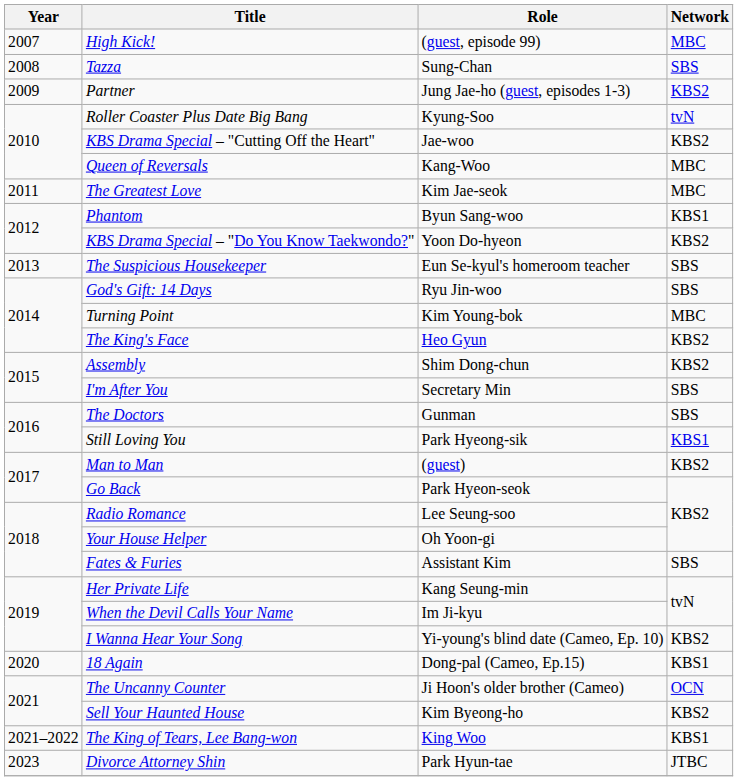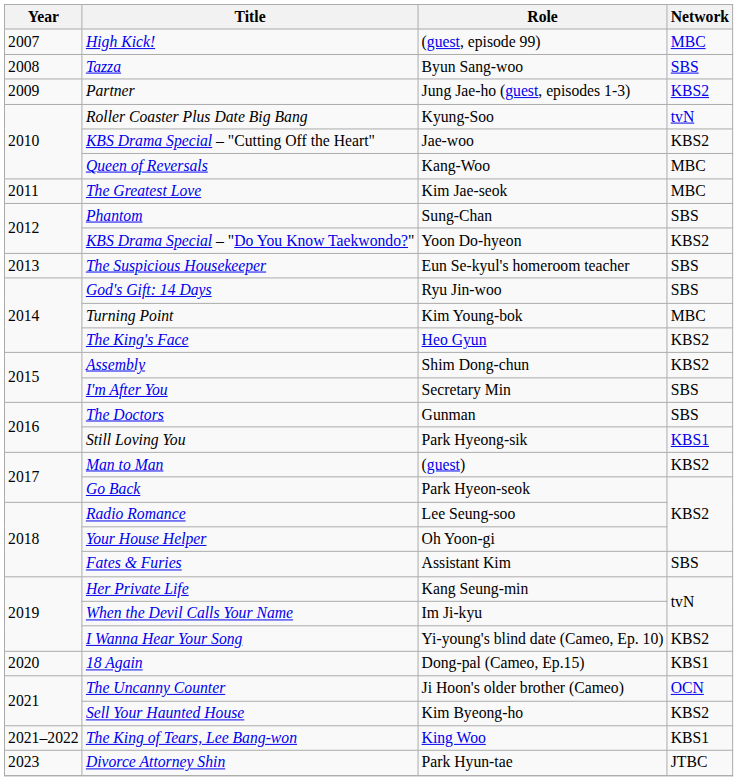 <table class="wikitable sortable">
 <tr>
 <th>Year</th>
 <th>Title</th>
 <th>Role</th>
 <th class="unsortable">Network</th>
 </tr>
 <tr>
 <td>2007</td>
 <td><em><a href='#'>High Kick!</a></em></td>
 <td>(<a href='#'>guest</a>, episode 99)</td>
 <td><a href='#'>MBC</a></td>
 </tr>
 <tr>
 <td>2008</td>
 <td><em><a href='#'>Tazza</a></em></td>
-<td>Sung-Chan</td>
+<td>Byun Sang-woo</td>
 <td><a href='#'>SBS</a></td>
 </tr>
 <tr>
 <td>2009</td>
 <td><em>Partner</em></td>
 <td>Jung Jae-ho (<a href='#'>guest</a>, episodes 1-3)</td>
 <td><a href='#'>KBS2</a></td>
 </tr>
 <tr>
 <td rowspan=3>2010</td>
 <td><em>Roller Coaster Plus Date Big Bang</em></td>
 <td>Kyung-Soo</td>
 <td><a href='#'>tvN</a></td>
 </tr>
 <tr>
 <td><em><a href='#'>KBS Drama Special</a></em> – "Cutting Off the Heart"</td>
 <td>Jae-woo</td>
 <td>KBS2</td>
 </tr>
 <tr>
 <td><em><a href='#'>Queen of Reversals</a></em></td>
 <td>Kang-Woo</td>
 <td>MBC</td>
 </tr>
 <tr>
 <td>2011</td>
 <td><em><a href='#'>The Greatest Love</a></em></td>
 <td>Kim Jae-seok</td>
 <td>MBC</td>
 </tr>
 <tr>
 <td rowspan=2>2012</td>
 <td><em><a href='#'>Phantom</a></em></td>
-<td>Byun Sang-woo</td>
-<td>KBS1</td>
+<td>Sung-Chan</td>
+<td>SBS</td>
 </tr>
 <tr>
 <td><em><a href='#'>KBS Drama Special</a></em> – "<a href='#'>Do You Know Taekwondo?</a>"</td>
 <td>Yoon Do-hyeon</td>
 <td>KBS2</td>
 </tr>
 <tr>
 <td>2013</td>
 <td><em><a href='#'>The Suspicious Housekeeper</a></em></td>
 <td>Eun Se-kyul's homeroom teacher</td>
 <td>SBS</td>
 </tr>
 <tr>
 <td rowspan=3>2014</td>
 <td><em><a href='#'>God's Gift: 14 Days</a></em></td>
 <td>Ryu Jin-woo</td>
 <td>SBS</td>
 </tr>
 <tr>
 <td><em>Turning Point</em></td>
 <td>Kim Young-bok</td>
 <td>MBC</td>
 </tr>
 <tr>
 <td><em><a href='#'>The King's Face</a></em></td>
 <td><a href='#'>Heo Gyun</a></td>
 <td>KBS2</td>
 </tr>
 <tr>
 <td rowspan=2>2015</td>
 <td><em><a href='#'>Assembly</a></em></td>
 <td>Shim Dong-chun</td>
 <td>KBS2</td>
 </tr>
 <tr>
 <td><em><a href='#'>I'm After You</a></em></td>
 <td>Secretary Min</td>
 <td>SBS</td>
 </tr>
 <tr>
 <td rowspan=2>2016</td>
 <td><em><a href='#'>The Doctors</a></em></td>
 <td>Gunman</td>
 <td>SBS</td>
 </tr>
 <tr>
 <td><em>Still Loving You</em></td>
 <td>Park Hyeong-sik</td>
 <td><a href='#'>KBS1</a></td>
 </tr>
 <tr>
 <td rowspan=2>2017</td>
 <td><em><a href='#'>Man to Man</a></em></td>
 <td>(<a href='#'>guest</a>)</td>
 <td>KBS2</td>
 </tr>
 <tr>
 <td><em><a href='#'>Go Back</a></em></td>
 <td>Park Hyeon-seok</td>
 <td rowspan=3>KBS2</td>
 </tr>
 <tr>
 <td rowspan=3>2018</td>
 <td><em><a href='#'>Radio Romance</a></em></td>
 <td>Lee Seung-soo</td>
 </tr>
 <tr>
 <td><em><a href='#'>Your House Helper</a></em></td>
 <td>Oh Yoon-gi</td>
 </tr>
 <tr>
 <td><em><a href='#'>Fates & Furies</a></em></td>
 <td>Assistant Kim</td>
 <td>SBS</td>
 </tr>
 <tr>
 <td rowspan=3>2019</td>
 <td><em><a href='#'>Her Private Life</a></em></td>
 <td>Kang Seung-min</td>
 <td rowspan=2>tvN</td>
 </tr>
 <tr>
 <td><em><a href='#'>When the Devil Calls Your Name</a></em></td>
 <td>Im Ji-kyu</td>
 </tr>
 <tr>
 <td><em><a href='#'>I Wanna Hear Your Song</a></em></td>
 <td>Yi-young's blind date (Cameo, Ep. 10)</td>
 <td>KBS2</td>
 </tr>
 <tr>
 <td>2020</td>
 <td><em><a href='#'>18 Again</a></em></td>
 <td>Dong-pal (Cameo, Ep.15)</td>
 <td>KBS1</td>
 </tr>
 <tr>
 <td rowspan=2>2021</td>
 <td><em><a href='#'>The Uncanny Counter</a></em></td>
 <td>Ji Hoon's older brother (Cameo)</td>
 <td><a href='#'>OCN</a></td>
 </tr>
 <tr>
 <td><em><a href='#'>Sell Your Haunted House</a></em></td>
 <td>Kim Byeong-ho </td>
 <td>KBS2</td>
 </tr>
 <tr>
 <td>2021–2022</td>
 <td><em><a href='#'>The King of Tears, Lee Bang-won</a></em></td>
 <td><a href='#'>King Woo</a></td>
 <td>KBS1</td>
 </tr>
 <tr>
 <td>2023</td>
 <td><em><a href='#'>Divorce Attorney Shin</a></em></td>
 <td>Park Hyun-tae</td>
 <td>JTBC</td>
 </tr>
 <tr>
 </tr>
 </table>
